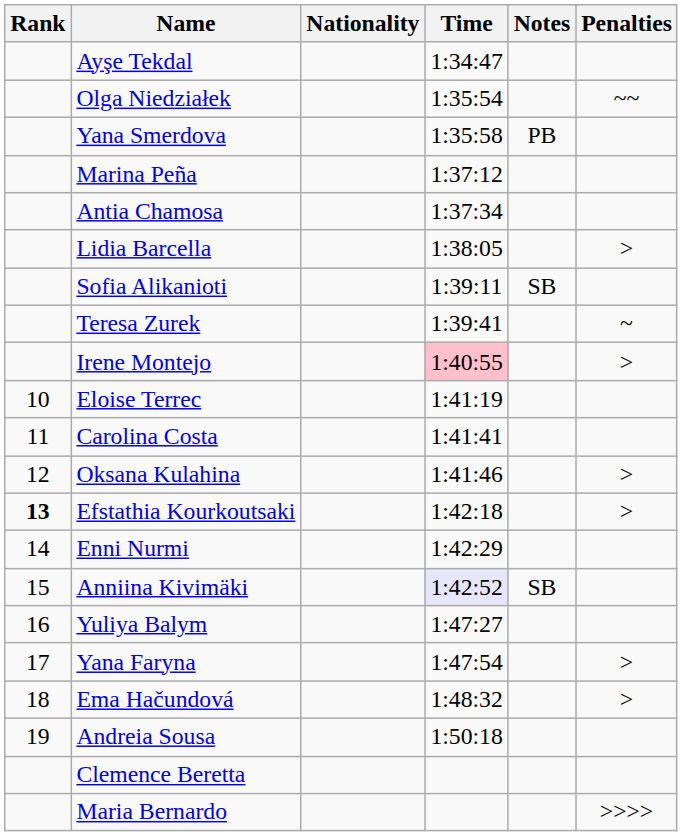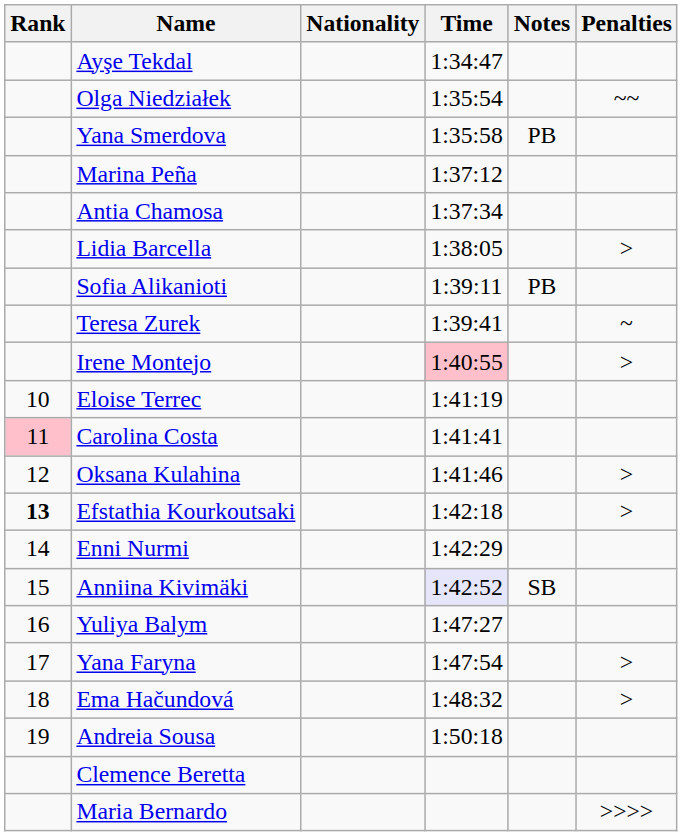 <table class="wikitable sortable" style="text-align:center">
 <tr>
 <th>Rank</th>
 <th>Name</th>
 <th>Nationality</th>
 <th>Time</th>
 <th>Notes</th>
 <th>Penalties</th>
 </tr>
 <tr>
 <td></td>
 <td align=left><a href='#'>Ayşe Tekdal</a></td>
 <td align=left></td>
 <td>1:34:47</td>
 <td></td>
 <td></td>
 </tr>
 <tr>
 <td></td>
 <td align=left><a href='#'>Olga Niedziałek</a></td>
 <td align=left></td>
 <td>1:35:54</td>
 <td></td>
 <td>~~</td>
 </tr>
 <tr>
 <td></td>
 <td align=left><a href='#'>Yana Smerdova</a></td>
 <td align=left></td>
 <td>1:35:58</td>
 <td>PB</td>
 <td></td>
 </tr>
 <tr>
 <td></td>
 <td align=left><a href='#'>Marina Peña</a></td>
 <td align=left></td>
 <td>1:37:12</td>
 <td></td>
 <td></td>
 </tr>
 <tr>
 <td></td>
 <td align=left><a href='#'>Antia Chamosa</a></td>
 <td align=left></td>
 <td>1:37:34</td>
 <td></td>
 <td></td>
 </tr>
 <tr>
 <td></td>
 <td align=left><a href='#'>Lidia Barcella</a></td>
 <td align=left></td>
 <td>1:38:05</td>
 <td></td>
 <td>></td>
 </tr>
 <tr>
 <td></td>
 <td align=left><a href='#'>Sofia Alikanioti</a></td>
 <td align=left></td>
 <td>1:39:11</td>
-<td>SB</td>
+<td>PB</td>
 <td></td>
 </tr>
 <tr>
 <td></td>
 <td align=left><a href='#'>Teresa Zurek</a></td>
 <td align=left></td>
 <td>1:39:41</td>
 <td></td>
 <td>~</td>
 </tr>
 <tr>
 <td></td>
 <td align=left><a href='#'>Irene Montejo</a></td>
 <td align=left></td>
 <td style="background: pink;">1:40:55</td>
 <td></td>
 <td>></td>
 </tr>
 <tr>
 <td>10</td>
 <td align=left><a href='#'>Eloise Terrec</a></td>
 <td align=left></td>
 <td>1:41:19</td>
 <td></td>
 <td></td>
 </tr>
 <tr>
-<td>11</td>
+<td style="background: pink;">11</td>
 <td align=left><a href='#'>Carolina Costa</a></td>
 <td align="left"></td>
 <td>1:41:41</td>
 <td></td>
 <td></td>
 </tr>
 <tr>
 <td>12</td>
 <td align=left><a href='#'>Oksana Kulahina</a></td>
 <td align=left></td>
 <td>1:41:46</td>
 <td></td>
 <td>></td>
 </tr>
 <tr>
 <td><strong>13</strong></td>
 <td align=left><a href='#'>Efstathia Kourkoutsaki</a></td>
 <td align=left></td>
 <td>1:42:18</td>
 <td></td>
 <td>></td>
 </tr>
 <tr>
 <td>14</td>
 <td align=left><a href='#'>Enni Nurmi</a></td>
 <td align=left></td>
 <td>1:42:29</td>
 <td></td>
 <td></td>
 </tr>
 <tr>
 <td>15</td>
 <td align=left><a href='#'>Anniina Kivimäki</a></td>
 <td align=left></td>
 <td style="background: lavender;">1:42:52</td>
 <td>SB</td>
 <td></td>
 </tr>
 <tr>
 <td>16</td>
 <td align=left><a href='#'>Yuliya Balym</a></td>
 <td align=left></td>
 <td>1:47:27</td>
 <td></td>
 <td></td>
 </tr>
 <tr>
 <td>17</td>
 <td align=left><a href='#'>Yana Faryna</a></td>
 <td align=left></td>
 <td>1:47:54</td>
 <td></td>
 <td>></td>
 </tr>
 <tr>
 <td>18</td>
 <td align=left><a href='#'>Ema Hačundová</a></td>
 <td align=left></td>
 <td>1:48:32</td>
 <td></td>
 <td>></td>
 </tr>
 <tr>
 <td>19</td>
 <td align=left><a href='#'>Andreia Sousa</a></td>
 <td align=left></td>
 <td>1:50:18</td>
 <td></td>
 <td></td>
 </tr>
 <tr>
 <td></td>
 <td align=left><a href='#'>Clemence Beretta</a></td>
 <td align=left></td>
 <td></td>
 <td></td>
 <td></td>
 </tr>
 <tr>
 <td></td>
 <td align=left><a href='#'>Maria Bernardo</a></td>
 <td align=left></td>
 <td></td>
 <td></td>
 <td>>>>></td>
 </tr>
 </table>
